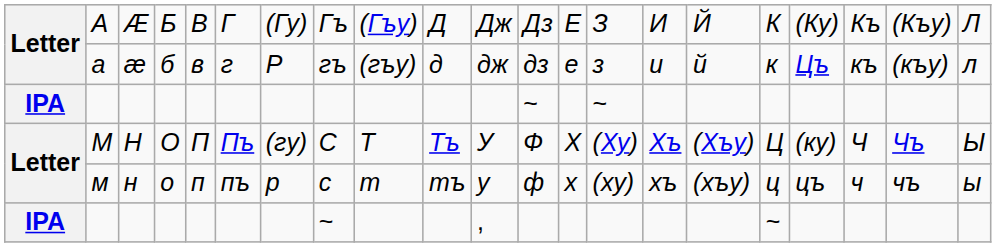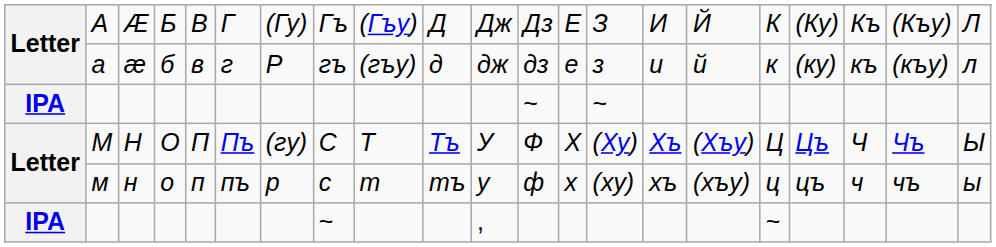 <table class="wikitable">
 <tr>
 <th rowspan="2">Letter</th>
 <td><em>А</em></td>
 <td><em>Ӕ</em></td>
 <td><em>Б</em></td>
 <td><em>В</em></td>
 <td><em>Г</em></td>
 <td><em>(Гу)</em></td>
 <td><em>Гъ</em></td>
 <td><em>(<a href='#'>Гъу</a>)</em></td>
 <td><em>Д</em></td>
 <td><em>Дж</em></td>
 <td><em>Дз</em></td>
 <td><em>Е</em></td>
 <td><em>З</em></td>
 <td><em>И</em></td>
 <td><em>Й</em></td>
 <td><em>К</em></td>
 <td><em>(Ку)</em></td>
 <td><em>Къ</em></td>
 <td><em>(Къу)</em></td>
 <td><em>Л</em></td>
 </tr>
 <tr>
 <td><em>а</em></td>
 <td><em>ӕ</em></td>
 <td><em>б</em></td>
 <td><em>в</em></td>
 <td><em>г</em></td>
 <td><em>Р</em></td>
 <td><em>гъ</em></td>
 <td><em>(гъу)</em></td>
 <td><em>д</em></td>
 <td><em>дж</em></td>
 <td><em>дз</em></td>
 <td><em>е</em></td>
 <td><em>з</em></td>
 <td><em>и</em></td>
 <td><em>й</em></td>
 <td><em>к</em></td>
-<td><em><a href='#'>Цъ</a></em></td>
+<td><em>(ку)</em></td>
 <td><em>къ</em></td>
 <td><em>(къу)</em></td>
 <td><em>л</em></td>
 </tr>
 <tr>
 <th><a href='#'>IPA</a></th>
 <td></td>
 <td></td>
 <td></td>
 <td></td>
 <td></td>
 <td></td>
 <td></td>
 <td></td>
 <td></td>
 <td></td>
 <td>~</td>
 <td></td>
 <td>~</td>
 <td></td>
 <td></td>
 <td></td>
 <td></td>
 <td></td>
 <td></td>
 <td></td>
 </tr>
 <tr>
 <th rowspan="2">Letter</th>
 <td><em>М</em></td>
 <td><em>Н</em></td>
 <td><em>О</em></td>
 <td><em>П</em></td>
 <td><em><a href='#'>Пъ</a></em></td>
 <td><em>(гу)</em></td>
 <td><em>С</em></td>
 <td><em>Т</em></td>
 <td><em><a href='#'>Тъ</a></em></td>
 <td><em>У</em></td>
 <td><em>Ф</em></td>
 <td><em>Х</em></td>
 <td><em>(<a href='#'>Ху</a>)</em></td>
 <td><em><a href='#'>Хъ</a></em></td>
 <td><em>(<a href='#'>Хъу</a>)</em></td>
 <td><em>Ц</em></td>
-<td><em>(ку)</em></td>
+<td><em><a href='#'>Цъ</a></em></td>
 <td><em>Ч</em></td>
 <td><em><a href='#'>Чъ</a></em></td>
 <td><em>Ы</em></td>
 </tr>
 <tr>
 <td><em>м</em></td>
 <td><em>н</em></td>
 <td><em>о</em></td>
 <td><em>п</em></td>
 <td><em>пъ</em></td>
 <td><em>р</em></td>
 <td><em>с</em></td>
 <td><em>т</em></td>
 <td><em>тъ</em></td>
 <td><em>у</em></td>
 <td><em>ф</em></td>
 <td><em>х</em></td>
 <td><em>(ху)</em></td>
 <td><em>хъ</em></td>
 <td><em>(хъу)</em></td>
 <td><em>ц</em></td>
 <td><em>цъ</em></td>
 <td><em>ч</em></td>
 <td><em>чъ</em></td>
 <td><em>ы</em></td>
 </tr>
 <tr>
 <th><a href='#'>IPA</a></th>
 <td></td>
 <td></td>
 <td></td>
 <td></td>
 <td></td>
 <td></td>
 <td>~</td>
 <td></td>
 <td></td>
 <td>, </td>
 <td></td>
 <td></td>
 <td></td>
 <td></td>
 <td></td>
 <td>~</td>
 <td></td>
 <td></td>
 <td></td>
 <td></td>
 </tr>
 </table>
